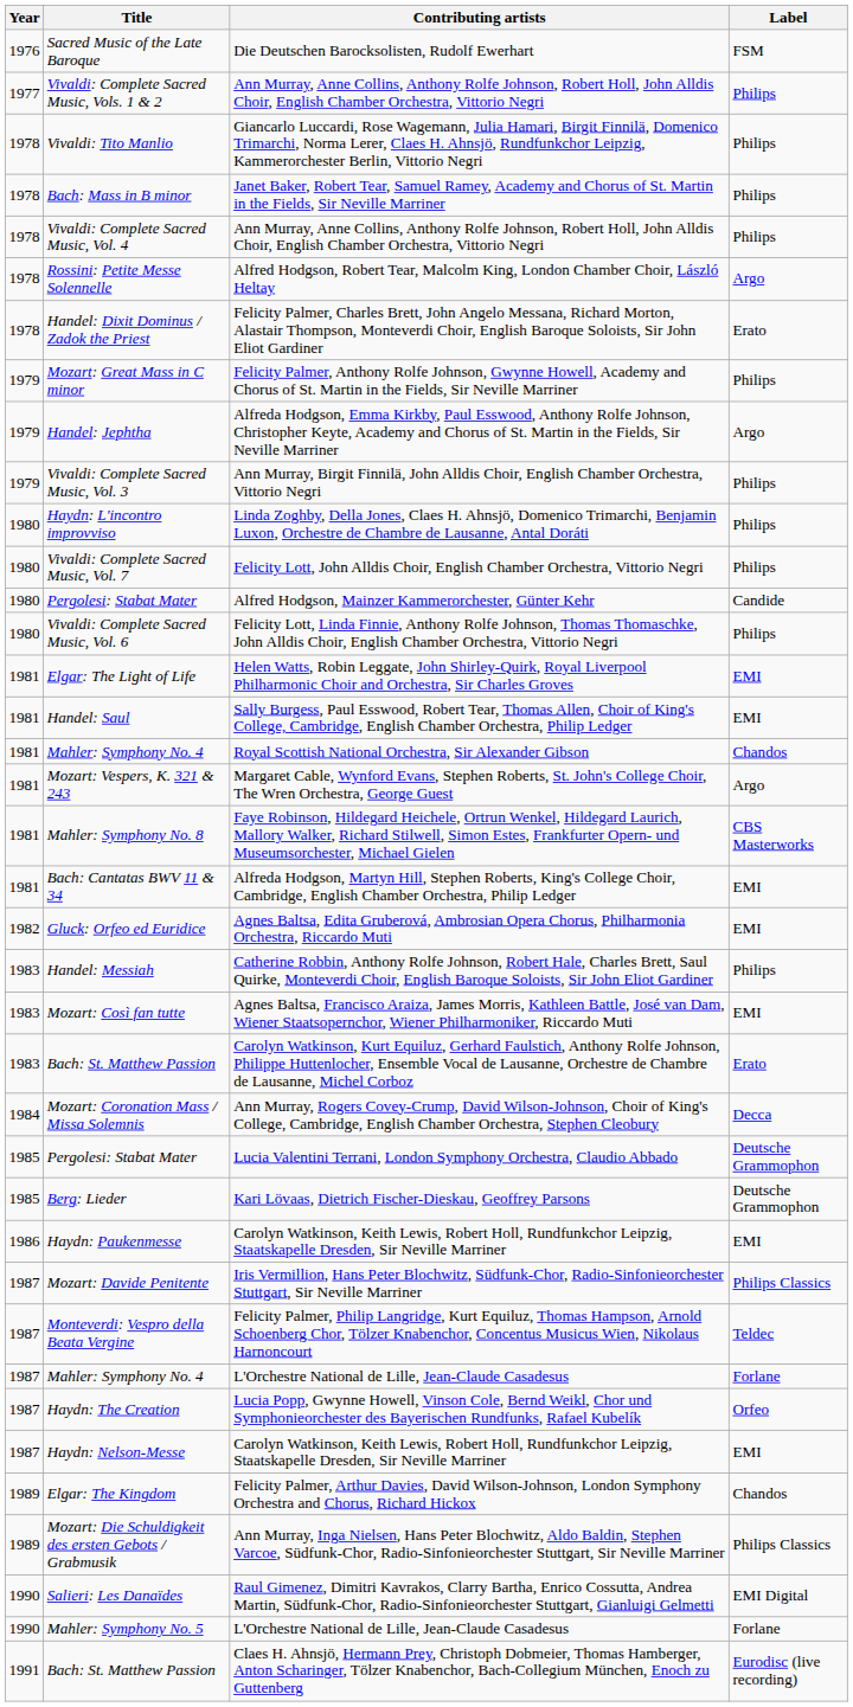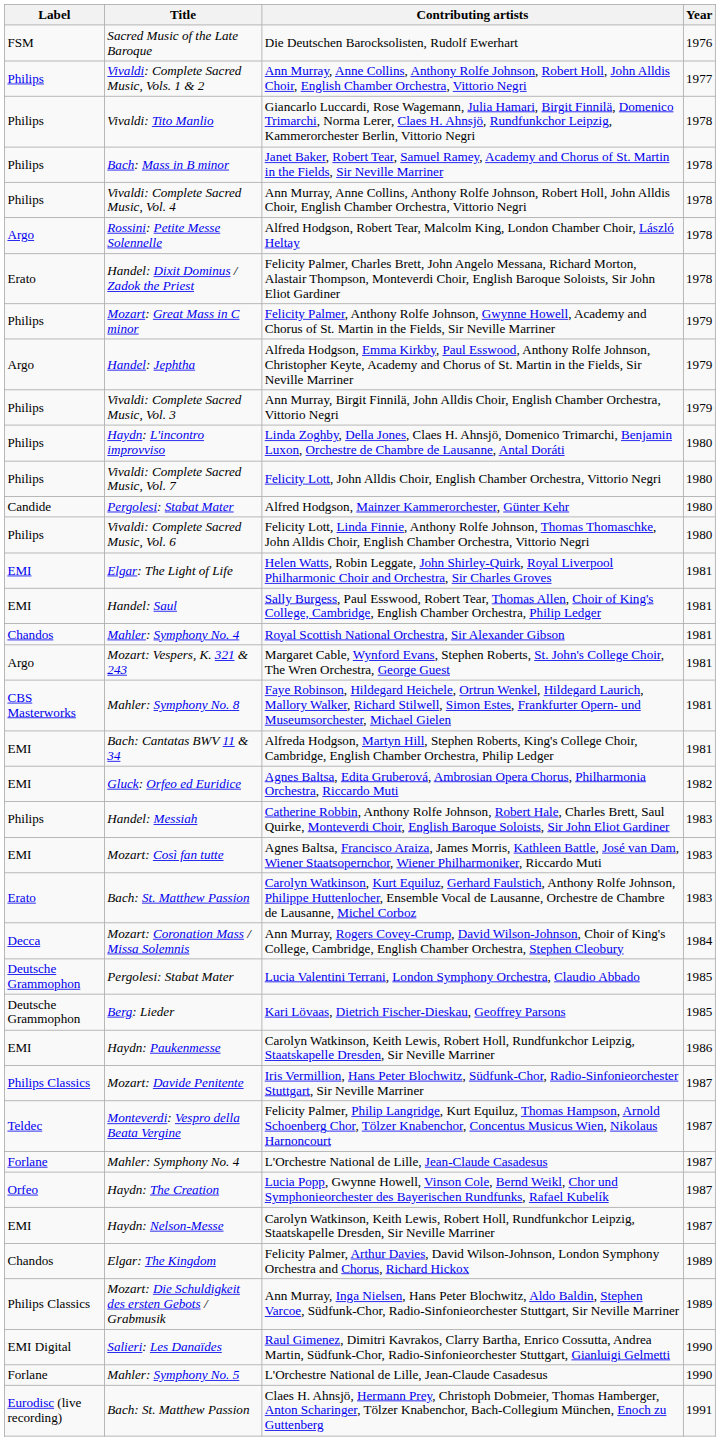 <table class="wikitable sortable">
 <tr>
-<th>Year</th>
+<th>Label</th>
 <th>Title</th>
 <th>Contributing artists</th>
-<th>Label</th>
+<th>Year</th>
 </tr>
 <tr>
-<td>1976</td>
+<td>FSM</td>
 <td><em>Sacred Music of the Late Baroque</em></td>
 <td>Die Deutschen Barocksolisten, Rudolf Ewerhart</td>
-<td>FSM</td>
+<td>1976</td>
 </tr>
 <tr>
-<td>1977</td>
+<td><a href='#'>Philips</a></td>
 <td><em><a href='#'>Vivaldi</a>: Complete Sacred Music, Vols. 1 & 2</em></td>
 <td><a href='#'>Ann Murray</a>, <a href='#'>Anne Collins</a>, <a href='#'>Anthony Rolfe Johnson</a>, <a href='#'>Robert Holl</a>, <a href='#'>John Alldis Choir</a>, <a href='#'>English Chamber Orchestra</a>, <a href='#'>Vittorio Negri</a></td>
-<td><a href='#'>Philips</a></td>
+<td>1977</td>
 </tr>
 <tr>
-<td>1978</td>
+<td>Philips</td>
 <td><em>Vivaldi: <a href='#'>Tito Manlio</a></em></td>
 <td>Giancarlo Luccardi, Rose Wagemann, <a href='#'>Julia Hamari</a>, <a href='#'>Birgit Finnilä</a>, <a href='#'>Domenico Trimarchi</a>, Norma Lerer, <a href='#'>Claes H. Ahnsjö</a>, <a href='#'>Rundfunkchor Leipzig</a>, Kammerorchester Berlin, Vittorio Negri</td>
-<td>Philips</td>
+<td>1978</td>
 </tr>
 <tr>
-<td>1978</td>
+<td>Philips</td>
 <td><em><a href='#'>Bach</a>: <a href='#'>Mass in B minor</a></em></td>
 <td><a href='#'>Janet Baker</a>, <a href='#'>Robert Tear</a>, <a href='#'>Samuel Ramey</a>, <a href='#'>Academy and Chorus of St. Martin in the Fields</a>, <a href='#'>Sir Neville Marriner</a></td>
-<td>Philips</td>
+<td>1978</td>
 </tr>
 <tr>
-<td>1978</td>
+<td>Philips</td>
 <td><em>Vivaldi: Complete Sacred Music, Vol. 4</em></td>
 <td>Ann Murray, Anne Collins, Anthony Rolfe Johnson, Robert Holl, John Alldis Choir, English Chamber Orchestra, Vittorio Negri</td>
-<td>Philips</td>
+<td>1978</td>
 </tr>
 <tr>
-<td>1978</td>
+<td><a href='#'>Argo</a></td>
 <td><em><a href='#'>Rossini</a>: <a href='#'>Petite Messe Solennelle</a></em></td>
 <td>Alfred Hodgson, Robert Tear, Malcolm King, London Chamber Choir, <a href='#'>László Heltay</a></td>
-<td><a href='#'>Argo</a></td>
+<td>1978</td>
 </tr>
 <tr>
-<td>1978</td>
+<td>Erato</td>
 <td><em>Handel: <a href='#'>Dixit Dominus</a> / <a href='#'>Zadok the Priest</a></em></td>
 <td>Felicity Palmer, Charles Brett, John Angelo Messana, Richard Morton, Alastair Thompson, Monteverdi Choir, English Baroque Soloists, Sir John Eliot Gardiner</td>
-<td>Erato</td>
+<td>1978</td>
 </tr>
 <tr>
-<td>1979</td>
+<td>Philips</td>
 <td><em><a href='#'>Mozart</a>: <a href='#'>Great Mass in C minor</a></em></td>
 <td><a href='#'>Felicity Palmer</a>, Anthony Rolfe Johnson, <a href='#'>Gwynne Howell</a>, Academy and Chorus of St. Martin in the Fields, Sir Neville Marriner</td>
-<td>Philips</td>
+<td>1979</td>
 </tr>
 <tr>
-<td>1979</td>
+<td>Argo</td>
 <td><em><a href='#'>Handel</a>: <a href='#'>Jephtha</a></em></td>
 <td>Alfreda Hodgson, <a href='#'>Emma Kirkby</a>, <a href='#'>Paul Esswood</a>, Anthony Rolfe Johnson, Christopher Keyte, Academy and Chorus of St. Martin in the Fields, Sir Neville Marriner</td>
-<td>Argo</td>
+<td>1979</td>
 </tr>
 <tr>
-<td>1979</td>
+<td>Philips</td>
 <td><em>Vivaldi: Complete Sacred Music, Vol. 3</em></td>
 <td>Ann Murray, Birgit Finnilä, John Alldis Choir, English Chamber Orchestra, Vittorio Negri</td>
-<td>Philips</td>
+<td>1979</td>
 </tr>
 <tr>
-<td>1980</td>
+<td>Philips</td>
 <td><em><a href='#'>Haydn</a>: <a href='#'>L'incontro improvviso</a></em></td>
 <td><a href='#'>Linda Zoghby</a>, <a href='#'>Della Jones</a>, Claes H. Ahnsjö, Domenico Trimarchi, <a href='#'>Benjamin Luxon</a>, <a href='#'>Orchestre de Chambre de Lausanne</a>, <a href='#'>Antal Doráti</a></td>
-<td>Philips</td>
+<td>1980</td>
 </tr>
 <tr>
-<td>1980</td>
+<td>Philips</td>
 <td><em>Vivaldi: Complete Sacred Music, Vol. 7</em></td>
 <td><a href='#'>Felicity Lott</a>, John Alldis Choir, English Chamber Orchestra, Vittorio Negri</td>
-<td>Philips</td>
+<td>1980</td>
 </tr>
 <tr>
-<td>1980</td>
+<td>Candide</td>
 <td><em><a href='#'>Pergolesi</a>: <a href='#'>Stabat Mater</a></em></td>
 <td>Alfred Hodgson, <a href='#'>Mainzer Kammerorchester</a>, <a href='#'>Günter Kehr</a></td>
-<td>Candide</td>
+<td>1980</td>
 </tr>
 <tr>
-<td>1980</td>
+<td>Philips</td>
 <td><em>Vivaldi: Complete Sacred Music, Vol. 6</em></td>
 <td>Felicity Lott, <a href='#'>Linda Finnie</a>, Anthony Rolfe Johnson, <a href='#'>Thomas Thomaschke</a>, John Alldis Choir, English Chamber Orchestra, Vittorio Negri</td>
-<td>Philips</td>
+<td>1980</td>
 </tr>
 <tr>
-<td>1981</td>
+<td><a href='#'>EMI</a></td>
 <td><em><a href='#'>Elgar</a>: The Light of Life</em></td>
 <td><a href='#'>Helen Watts</a>, Robin Leggate, <a href='#'>John Shirley-Quirk</a>, <a href='#'>Royal Liverpool Philharmonic Choir and Orchestra</a>, <a href='#'>Sir Charles Groves</a></td>
-<td><a href='#'>EMI</a></td>
+<td>1981</td>
 </tr>
 <tr>
-<td>1981</td>
+<td>EMI</td>
 <td><em>Handel: <a href='#'>Saul</a></em></td>
 <td><a href='#'>Sally Burgess</a>, Paul Esswood, Robert Tear, <a href='#'>Thomas Allen</a>, <a href='#'>Choir of King's College, Cambridge</a>, English Chamber Orchestra, <a href='#'>Philip Ledger</a></td>
-<td>EMI</td>
+<td>1981</td>
 </tr>
 <tr>
-<td>1981</td>
+<td><a href='#'>Chandos</a></td>
 <td><em><a href='#'>Mahler</a>: <a href='#'>Symphony No. 4</a></em></td>
 <td><a href='#'>Royal Scottish National Orchestra</a>, <a href='#'>Sir Alexander Gibson</a></td>
-<td><a href='#'>Chandos</a></td>
+<td>1981</td>
 </tr>
 <tr>
-<td>1981</td>
+<td>Argo</td>
 <td><em>Mozart: Vespers, K. <a href='#'>321</a> & <a href='#'>243</a></em></td>
 <td>Margaret Cable, <a href='#'>Wynford Evans</a>, Stephen Roberts, <a href='#'>St. John's College Choir</a>, The Wren Orchestra, <a href='#'>George Guest</a></td>
-<td>Argo</td>
+<td>1981</td>
 </tr>
 <tr>
-<td>1981</td>
+<td><a href='#'>CBS Masterworks</a></td>
 <td><em>Mahler: <a href='#'>Symphony No. 8</a></em></td>
 <td><a href='#'>Faye Robinson</a>, <a href='#'>Hildegard Heichele</a>, <a href='#'>Ortrun Wenkel</a>, <a href='#'>Hildegard Laurich</a>, <a href='#'>Mallory Walker</a>, <a href='#'>Richard Stilwell</a>, <a href='#'>Simon Estes</a>, <a href='#'>Frankfurter Opern- und Museumsorchester</a>, <a href='#'>Michael Gielen</a></td>
-<td><a href='#'>CBS Masterworks</a></td>
+<td>1981</td>
 </tr>
 <tr>
-<td>1981</td>
+<td>EMI</td>
 <td><em>Bach: Cantatas BWV <a href='#'>11</a> & <a href='#'>34</a></em></td>
 <td>Alfreda Hodgson, <a href='#'>Martyn Hill</a>, Stephen Roberts, King's College Choir, Cambridge, English Chamber Orchestra, Philip Ledger</td>
-<td>EMI</td>
+<td>1981</td>
 </tr>
 <tr>
-<td>1982</td>
+<td>EMI</td>
 <td><em><a href='#'>Gluck</a>: <a href='#'>Orfeo ed Euridice</a></em></td>
 <td><a href='#'>Agnes Baltsa</a>, <a href='#'>Edita Gruberová</a>, <a href='#'>Ambrosian Opera Chorus</a>, <a href='#'>Philharmonia Orchestra</a>, <a href='#'>Riccardo Muti</a></td>
-<td>EMI</td>
+<td>1982</td>
 </tr>
 <tr>
-<td>1983</td>
+<td>Philips</td>
 <td><em>Handel: <a href='#'>Messiah</a></em></td>
 <td><a href='#'>Catherine Robbin</a>, Anthony Rolfe Johnson, <a href='#'>Robert Hale</a>, Charles Brett, Saul Quirke, <a href='#'>Monteverdi Choir</a>, <a href='#'>English Baroque Soloists</a>, <a href='#'>Sir John Eliot Gardiner</a></td>
-<td>Philips</td>
+<td>1983</td>
 </tr>
 <tr>
-<td>1983</td>
+<td>EMI</td>
 <td><em>Mozart: <a href='#'>Così fan tutte</a></em></td>
 <td>Agnes Baltsa, <a href='#'>Francisco Araiza</a>, James Morris, <a href='#'>Kathleen Battle</a>, <a href='#'>José van Dam</a>, <a href='#'>Wiener Staatsopernchor</a>, <a href='#'>Wiener Philharmoniker</a>, Riccardo Muti</td>
-<td>EMI</td>
+<td>1983</td>
 </tr>
 <tr>
-<td>1983</td>
+<td><a href='#'>Erato</a></td>
 <td><em>Bach: <a href='#'>St. Matthew Passion</a></em></td>
 <td><a href='#'>Carolyn Watkinson</a>, <a href='#'>Kurt Equiluz</a>, <a href='#'>Gerhard Faulstich</a>, Anthony Rolfe Johnson, <a href='#'>Philippe Huttenlocher</a>, Ensemble Vocal de Lausanne, Orchestre de Chambre de Lausanne, <a href='#'>Michel Corboz</a></td>
-<td><a href='#'>Erato</a></td>
+<td>1983</td>
 </tr>
 <tr>
-<td>1984</td>
+<td><a href='#'>Decca</a></td>
 <td><em>Mozart: <a href='#'>Coronation Mass</a> / <a href='#'>Missa Solemnis</a></em></td>
 <td>Ann Murray, <a href='#'>Rogers Covey-Crump</a>, <a href='#'>David Wilson-Johnson</a>, Choir of King's College, Cambridge, English Chamber Orchestra, <a href='#'>Stephen Cleobury</a></td>
-<td><a href='#'>Decca</a></td>
+<td>1984</td>
 </tr>
 <tr>
-<td>1985</td>
+<td><a href='#'>Deutsche Grammophon</a></td>
 <td><em>Pergolesi: Stabat Mater</em></td>
 <td><a href='#'>Lucia Valentini Terrani</a>, <a href='#'>London Symphony Orchestra</a>, <a href='#'>Claudio Abbado</a></td>
-<td><a href='#'>Deutsche Grammophon</a></td>
+<td>1985</td>
 </tr>
 <tr>
-<td>1985</td>
+<td>Deutsche Grammophon</td>
 <td><em><a href='#'>Berg</a>: Lieder</em></td>
 <td><a href='#'>Kari Lövaas</a>, <a href='#'>Dietrich Fischer-Dieskau</a>, <a href='#'>Geoffrey Parsons</a></td>
-<td>Deutsche Grammophon</td>
+<td>1985</td>
 </tr>
 <tr>
-<td>1986</td>
+<td>EMI</td>
 <td><em>Haydn: <a href='#'>Paukenmesse</a></em></td>
 <td>Carolyn Watkinson, Keith Lewis, Robert Holl, Rundfunkchor Leipzig, <a href='#'>Staatskapelle Dresden</a>, Sir Neville Marriner</td>
-<td>EMI</td>
+<td>1986</td>
 </tr>
 <tr>
-<td>1987</td>
+<td><a href='#'>Philips Classics</a></td>
 <td><em>Mozart: <a href='#'>Davide Penitente</a></em></td>
 <td><a href='#'>Iris Vermillion</a>, <a href='#'>Hans Peter Blochwitz</a>, <a href='#'>Südfunk-Chor</a>, <a href='#'>Radio-Sinfonieorchester Stuttgart</a>, Sir Neville Marriner</td>
-<td><a href='#'>Philips Classics</a></td>
+<td>1987</td>
 </tr>
 <tr>
-<td>1987</td>
+<td><a href='#'>Teldec</a></td>
 <td><em><a href='#'>Monteverdi</a>: <a href='#'>Vespro della Beata Vergine</a></em></td>
 <td>Felicity Palmer, <a href='#'>Philip Langridge</a>, Kurt Equiluz, <a href='#'>Thomas Hampson</a>, <a href='#'>Arnold Schoenberg Chor</a>, <a href='#'>Tölzer Knabenchor</a>, <a href='#'>Concentus Musicus Wien</a>, <a href='#'>Nikolaus Harnoncourt</a></td>
-<td><a href='#'>Teldec</a></td>
+<td>1987</td>
 </tr>
 <tr>
-<td>1987</td>
+<td><a href='#'>Forlane</a></td>
 <td><em>Mahler: Symphony No. 4</em></td>
 <td>L'Orchestre National de Lille, <a href='#'>Jean-Claude Casadesus</a></td>
-<td><a href='#'>Forlane</a></td>
+<td>1987</td>
 </tr>
 <tr>
-<td>1987</td>
+<td><a href='#'>Orfeo</a></td>
 <td><em>Haydn: <a href='#'>The Creation</a></em></td>
 <td><a href='#'>Lucia Popp</a>, Gwynne Howell, <a href='#'>Vinson Cole</a>, <a href='#'>Bernd Weikl</a>, <a href='#'>Chor und Symphonieorchester des Bayerischen Rundfunks</a>, <a href='#'>Rafael Kubelík</a></td>
-<td><a href='#'>Orfeo</a></td>
+<td>1987</td>
 </tr>
 <tr>
-<td>1987</td>
+<td>EMI</td>
 <td><em>Haydn: <a href='#'>Nelson-Messe</a></em></td>
 <td>Carolyn Watkinson, Keith Lewis, Robert Holl, Rundfunkchor Leipzig, Staatskapelle Dresden, Sir Neville Marriner</td>
-<td>EMI</td>
+<td>1987</td>
 </tr>
 <tr>
-<td>1989</td>
+<td>Chandos</td>
 <td><em>Elgar: <a href='#'>The Kingdom</a></em></td>
 <td>Felicity Palmer, <a href='#'>Arthur Davies</a>, David Wilson-Johnson, London Symphony Orchestra and <a href='#'>Chorus</a>, <a href='#'>Richard Hickox</a></td>
-<td>Chandos</td>
+<td>1989</td>
 </tr>
 <tr>
-<td>1989</td>
+<td>Philips Classics</td>
 <td><em>Mozart: <a href='#'>Die Schuldigkeit des ersten Gebots</a> / Grabmusik</em></td>
 <td>Ann Murray, <a href='#'>Inga Nielsen</a>, Hans Peter Blochwitz, <a href='#'>Aldo Baldin</a>, <a href='#'>Stephen Varcoe</a>, Südfunk-Chor, Radio-Sinfonieorchester Stuttgart, Sir Neville Marriner</td>
-<td>Philips Classics</td>
+<td>1989</td>
 </tr>
 <tr>
-<td>1990</td>
+<td>EMI Digital</td>
 <td><em><a href='#'>Salieri</a>: <a href='#'>Les Danaïdes</a></em></td>
 <td><a href='#'>Raul Gimenez</a>, Dimitri Kavrakos, Clarry Bartha, Enrico Cossutta, Andrea Martin, Südfunk-Chor, Radio-Sinfonieorchester Stuttgart, <a href='#'>Gianluigi Gelmetti</a></td>
-<td>EMI Digital</td>
+<td>1990</td>
 </tr>
 <tr>
-<td>1990</td>
+<td>Forlane</td>
 <td><em>Mahler: <a href='#'>Symphony No. 5</a></em></td>
 <td>L'Orchestre National de Lille, Jean-Claude Casadesus</td>
-<td>Forlane</td>
+<td>1990</td>
 </tr>
 <tr>
-<td>1991</td>
+<td><a href='#'>Eurodisc</a> (live recording)</td>
 <td><em>Bach: St. Matthew Passion</em></td>
 <td>Claes H. Ahnsjö, <a href='#'>Hermann Prey</a>, Christoph Dobmeier, Thomas Hamberger, <a href='#'>Anton Scharinger</a>, Tölzer Knabenchor, Bach-Collegium München, <a href='#'>Enoch zu Guttenberg</a></td>
-<td><a href='#'>Eurodisc</a> (live recording)</td>
+<td>1991</td>
 </tr>
 </table>
